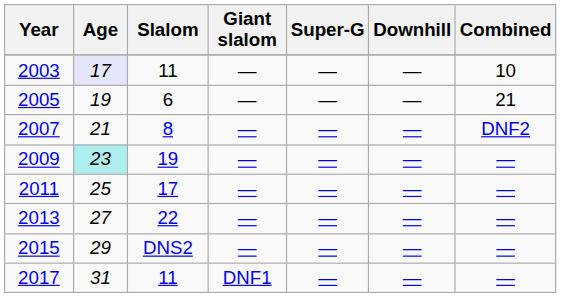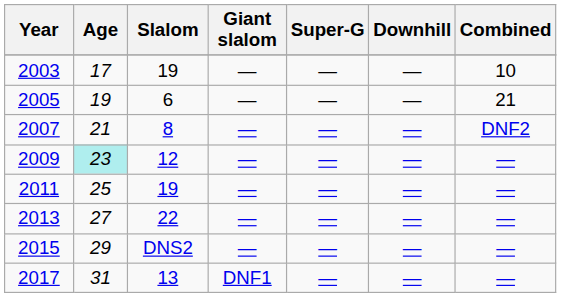 <table class=wikitable style="text-align:center">
 <tr>
 <th>  Year  </th>
 <th> Age </th>
 <th> Slalom </th>
 <th>Giant<br> slalom </th>
 <th>Super-G</th>
 <th>Downhill</th>
 <th>Combined</th>
 </tr>
 <tr>
 </tr>
 <tr>
 <td><a href='#'>2003</a></td>
-<td style="background: lavender;"><em>17</em></td>
-<td>11</td>
+<td><em>17</em></td>
+<td>19</td>
 <td>—</td>
 <td>—</td>
 <td>—</td>
 <td>10</td>
 </tr>
 <tr>
 <td><a href='#'>2005</a></td>
 <td><em>19</em></td>
 <td>6</td>
 <td>—</td>
 <td>—</td>
 <td>—</td>
 <td>21</td>
 </tr>
 <tr>
 <td><a href='#'>2007</a></td>
 <td><em>21</em></td>
 <td><a href='#'>8</a></td>
 <td><a href='#'>—</a></td>
 <td><a href='#'>—</a></td>
 <td><a href='#'>—</a></td>
 <td><a href='#'>DNF2</a></td>
 </tr>
 <tr>
 <td><a href='#'>2009</a></td>
 <td style="background: paleturquoise;"><em>23</em></td>
-<td><a href='#'>19</a></td>
+<td><a href='#'>12</a></td>
 <td><a href='#'>—</a></td>
 <td><a href='#'>—</a></td>
 <td><a href='#'>—</a></td>
 <td><a href='#'>—</a></td>
 </tr>
 <tr>
 <td><a href='#'>2011</a></td>
 <td><em>25</em></td>
-<td><a href='#'>17</a></td>
+<td><a href='#'>19</a></td>
 <td><a href='#'>—</a></td>
 <td><a href='#'>—</a></td>
 <td><a href='#'>—</a></td>
 <td><a href='#'>—</a></td>
 </tr>
 <tr>
 <td><a href='#'>2013</a></td>
 <td><em>27</em></td>
 <td><a href='#'>22</a></td>
 <td><a href='#'>—</a></td>
 <td><a href='#'>—</a></td>
 <td><a href='#'>—</a></td>
 <td><a href='#'>—</a></td>
 </tr>
 <tr>
 <td><a href='#'>2015</a></td>
 <td><em>29</em></td>
 <td><a href='#'>DNS2</a></td>
 <td><a href='#'>—</a></td>
 <td><a href='#'>—</a></td>
 <td><a href='#'>—</a></td>
 <td><a href='#'>—</a></td>
 </tr>
 <tr>
 <td><a href='#'>2017</a></td>
 <td><em>31</em></td>
-<td><a href='#'>11</a></td>
+<td><a href='#'>13</a></td>
 <td><a href='#'>DNF1</a></td>
 <td><a href='#'>—</a></td>
 <td><a href='#'>—</a></td>
 <td><a href='#'>—</a></td>
 </tr>
 </table>
